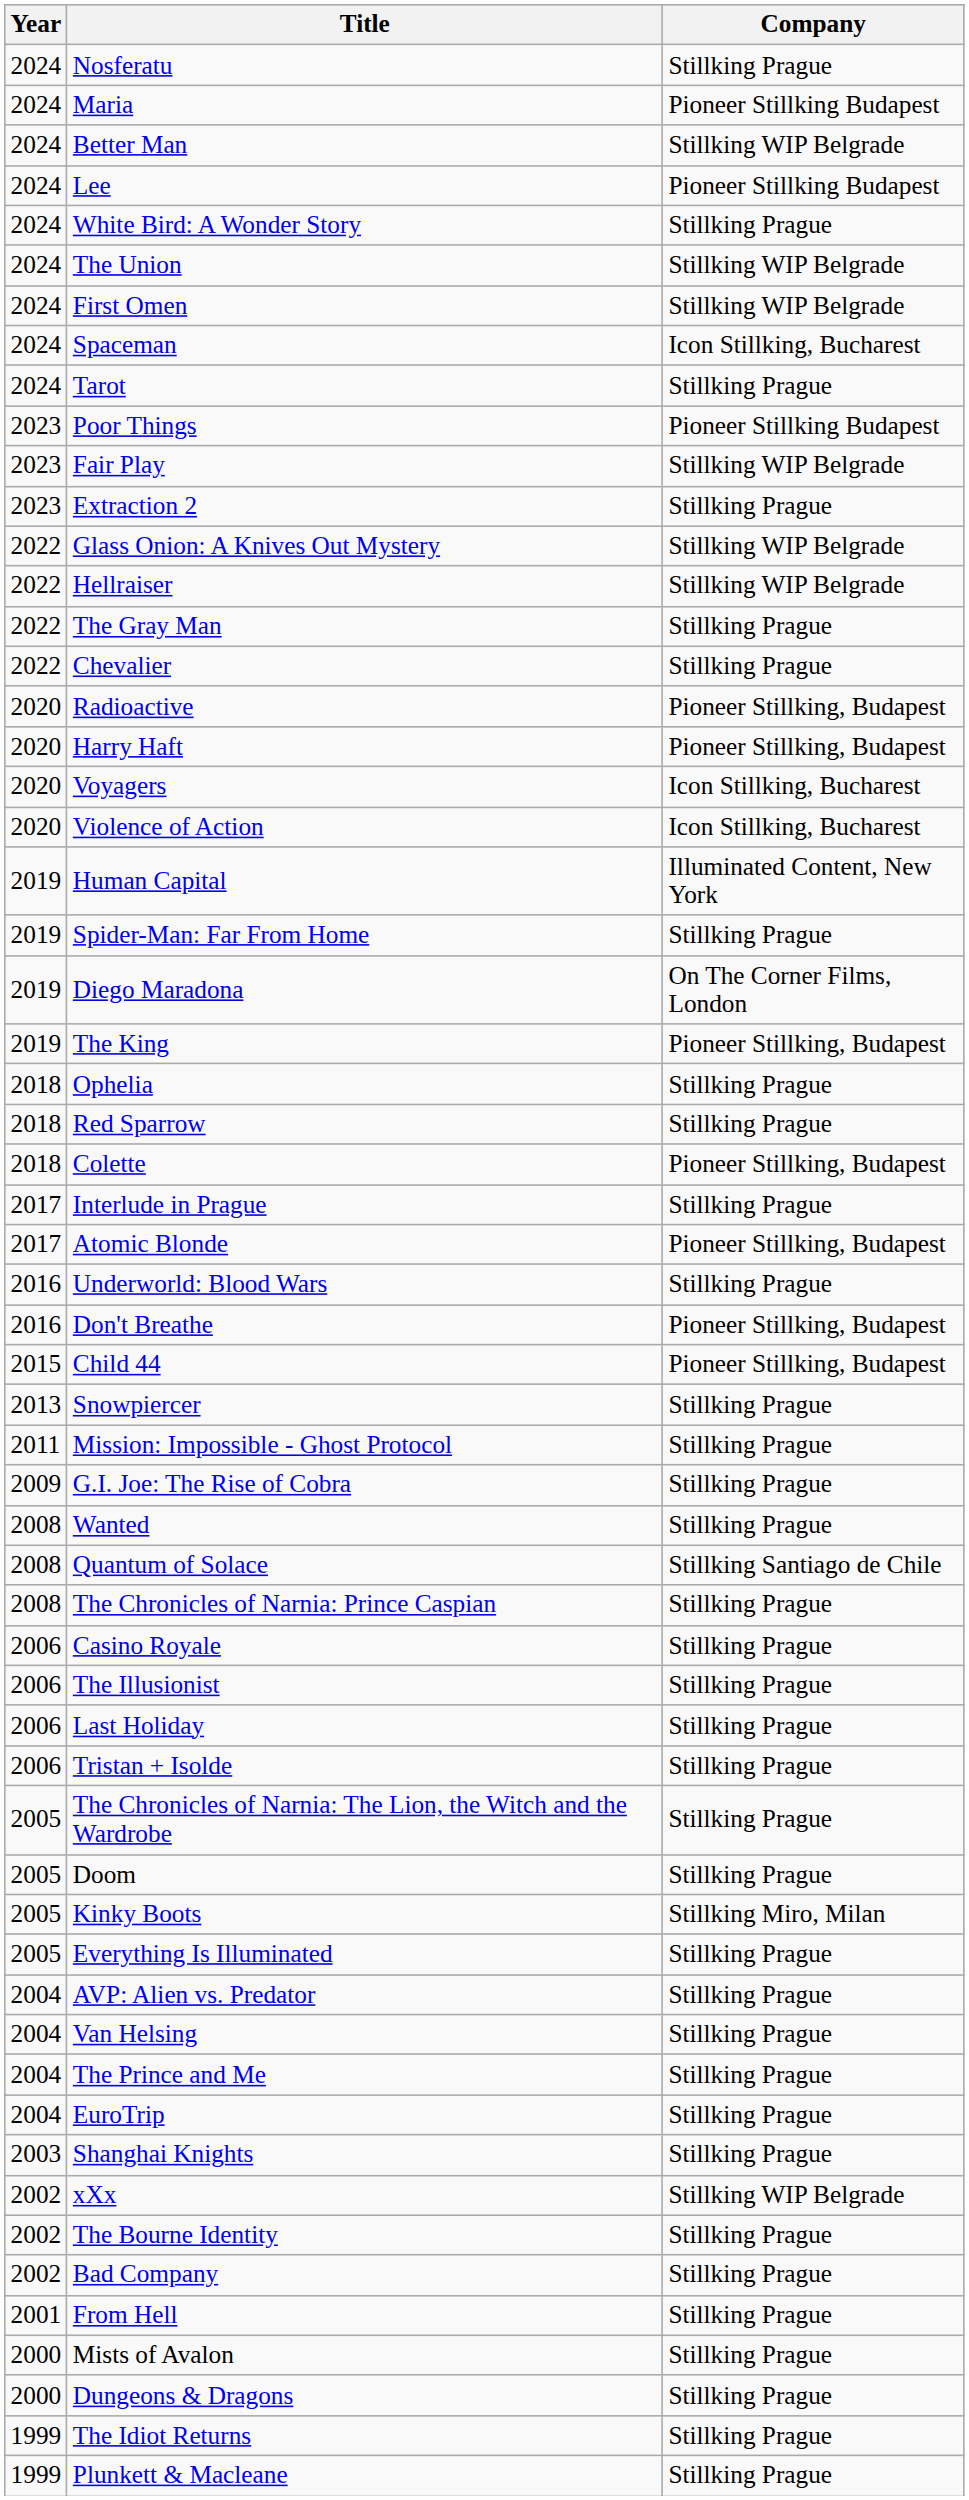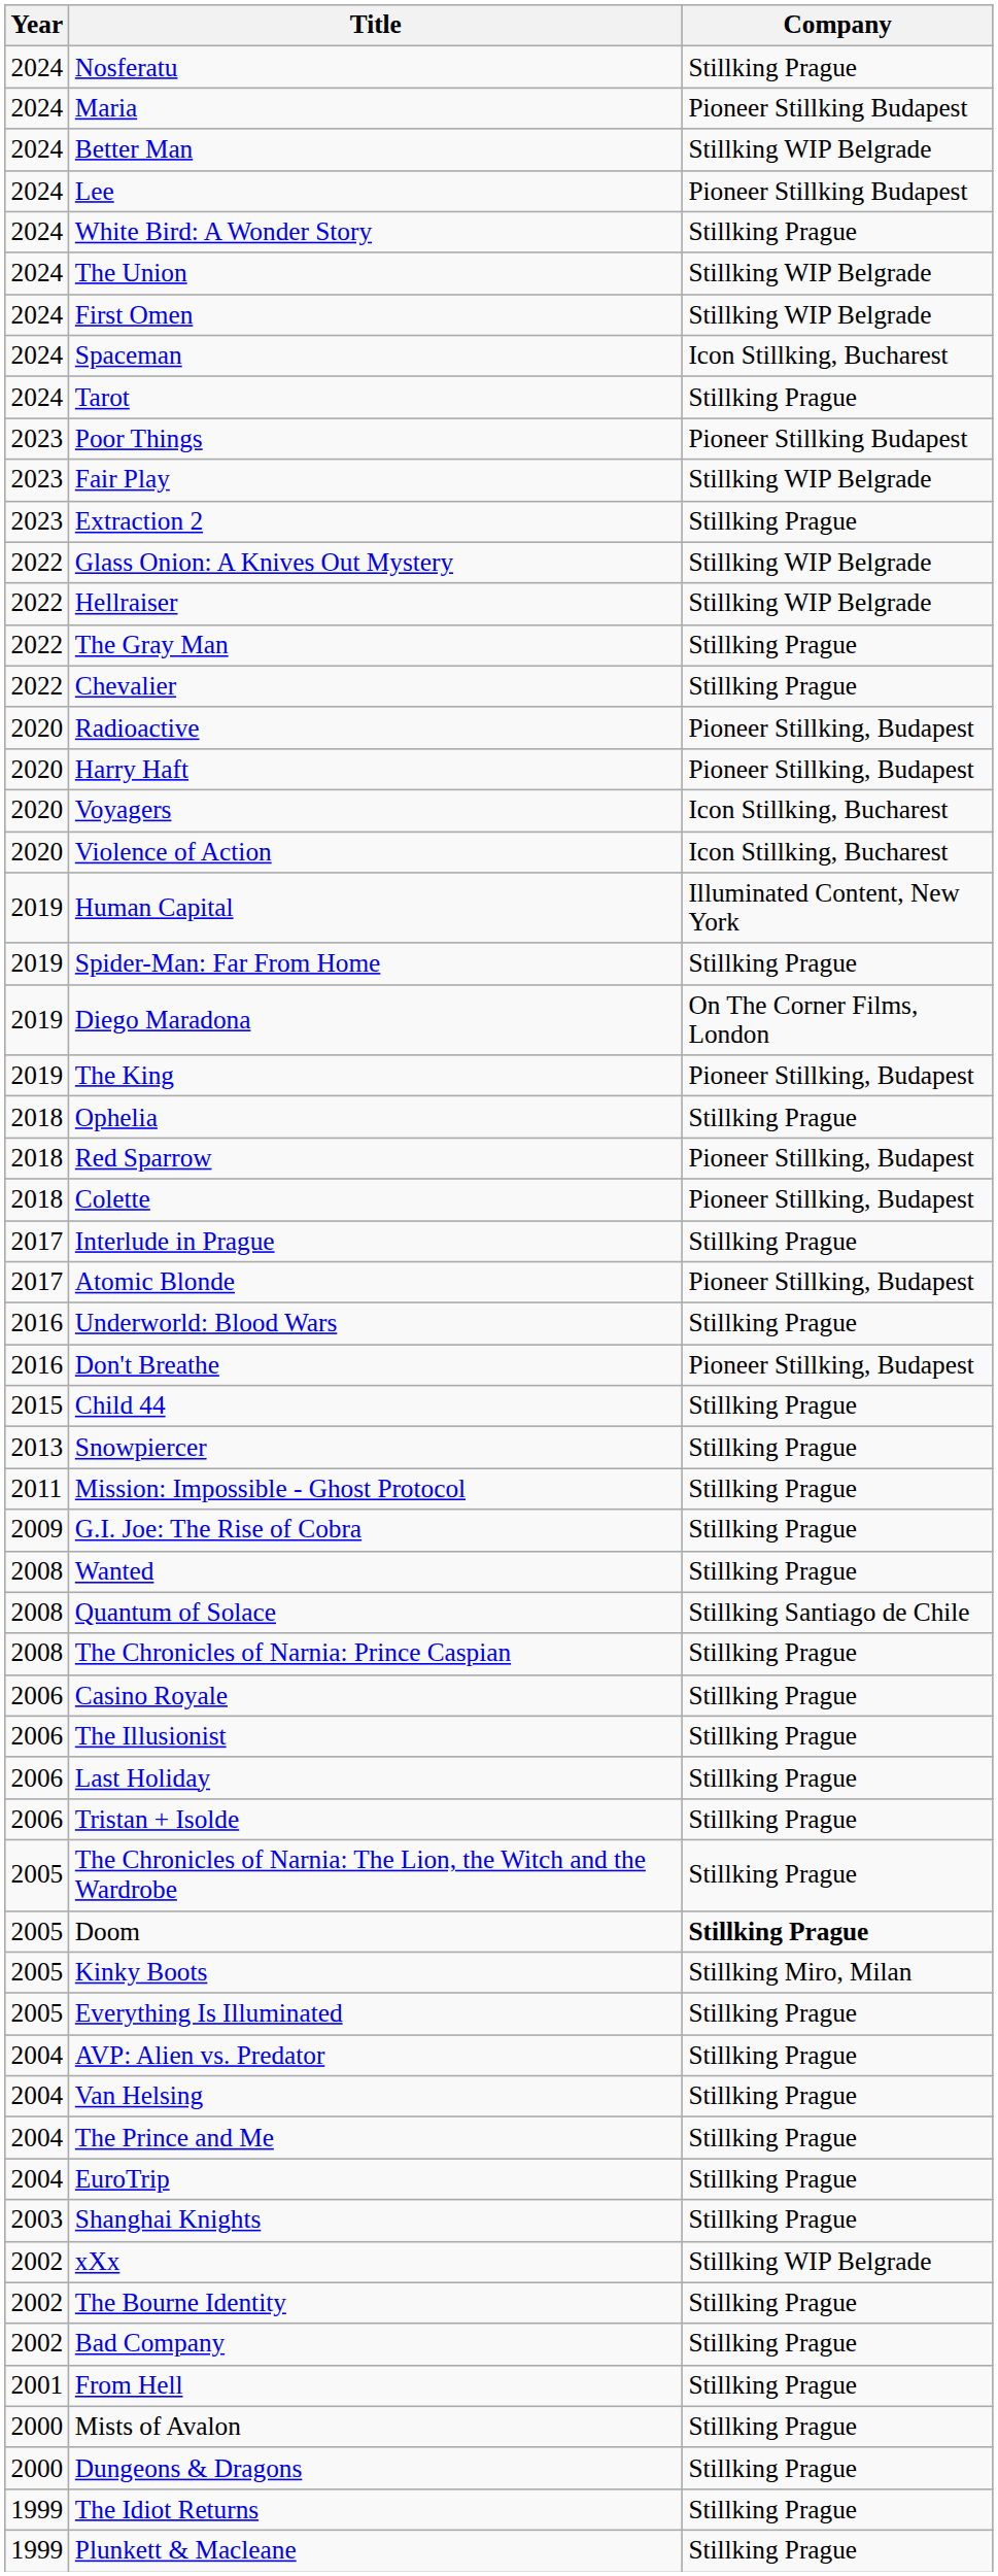 <table class="wikitable">
 <tr>
 <th>Year</th>
 <th>Title</th>
 <th>Company</th>
 </tr>
 <tr>
 <td>2024</td>
 <td><a href='#'>Nosferatu</a></td>
 <td>Stillking Prague</td>
 </tr>
 <tr>
 <td>2024</td>
 <td><a href='#'>Maria</a></td>
 <td>Pioneer Stillking Budapest</td>
 </tr>
 <tr>
 <td>2024</td>
 <td><a href='#'>Better Man</a></td>
 <td>Stillking WIP Belgrade</td>
 </tr>
 <tr>
 <td>2024</td>
 <td><a href='#'>Lee</a></td>
 <td>Pioneer Stillking Budapest</td>
 </tr>
 <tr>
 <td>2024</td>
 <td><a href='#'>White Bird: A Wonder Story</a></td>
 <td>Stillking Prague</td>
 </tr>
 <tr>
 <td>2024</td>
 <td><a href='#'>The Union</a></td>
 <td>Stillking WIP Belgrade</td>
 </tr>
 <tr>
 <td>2024</td>
 <td><a href='#'>First Omen</a></td>
 <td>Stillking WIP Belgrade</td>
 </tr>
 <tr>
 <td>2024</td>
 <td><a href='#'>Spaceman</a></td>
 <td>Icon Stillking, Bucharest</td>
 </tr>
 <tr>
 <td>2024</td>
 <td><a href='#'>Tarot</a></td>
 <td>Stillking Prague</td>
 </tr>
 <tr>
 <td>2023</td>
 <td><a href='#'>Poor Things</a></td>
 <td>Pioneer Stillking Budapest</td>
 </tr>
 <tr>
 <td>2023</td>
 <td><a href='#'>Fair Play</a></td>
 <td>Stillking WIP Belgrade</td>
 </tr>
 <tr>
 <td>2023</td>
 <td><a href='#'>Extraction 2</a></td>
 <td>Stillking Prague</td>
 </tr>
 <tr>
 <td>2022</td>
 <td><a href='#'>Glass Onion: A Knives Out Mystery</a></td>
 <td>Stillking WIP Belgrade</td>
 </tr>
 <tr>
 <td>2022</td>
 <td><a href='#'>Hellraiser</a></td>
 <td>Stillking WIP Belgrade</td>
 </tr>
 <tr>
 <td>2022</td>
 <td><a href='#'>The Gray Man</a></td>
 <td>Stillking Prague</td>
 </tr>
 <tr>
 <td>2022</td>
 <td><a href='#'>Chevalier</a></td>
 <td>Stillking Prague</td>
 </tr>
 <tr>
 <td>2020</td>
 <td><a href='#'>Radioactive</a></td>
 <td>Pioneer Stillking, Budapest</td>
 </tr>
 <tr>
 <td>2020</td>
 <td><a href='#'>Harry Haft</a></td>
 <td>Pioneer Stillking, Budapest</td>
 </tr>
 <tr>
 <td>2020</td>
 <td><a href='#'>Voyagers</a></td>
 <td>Icon Stillking, Bucharest</td>
 </tr>
 <tr>
 <td>2020</td>
 <td><a href='#'>Violence of Action</a></td>
 <td>Icon Stillking, Bucharest</td>
 </tr>
 <tr>
 <td>2019</td>
 <td><a href='#'>Human Capital</a></td>
 <td>Illuminated Content, New York</td>
 </tr>
 <tr>
 <td>2019</td>
 <td><a href='#'>Spider-Man: Far From Home</a></td>
 <td>Stillking Prague</td>
 </tr>
 <tr>
 <td>2019</td>
 <td><a href='#'>Diego Maradona</a></td>
 <td>On The Corner Films, London</td>
 </tr>
 <tr>
 <td>2019</td>
 <td><a href='#'>The King</a></td>
 <td>Pioneer Stillking, Budapest</td>
 </tr>
 <tr>
 <td>2018</td>
 <td><a href='#'>Ophelia</a></td>
 <td>Stillking Prague</td>
 </tr>
 <tr>
 <td>2018</td>
 <td><a href='#'>Red Sparrow</a></td>
-<td>Stillking Prague</td>
+<td>Pioneer Stillking, Budapest</td>
 </tr>
 <tr>
 <td>2018</td>
 <td><a href='#'>Colette</a></td>
 <td>Pioneer Stillking, Budapest</td>
 </tr>
 <tr>
 <td>2017</td>
 <td><a href='#'>Interlude in Prague</a></td>
 <td>Stillking Prague</td>
 </tr>
 <tr>
 <td>2017</td>
 <td><a href='#'>Atomic Blonde</a></td>
 <td>Pioneer Stillking, Budapest</td>
 </tr>
 <tr>
 <td>2016</td>
 <td><a href='#'>Underworld: Blood Wars</a></td>
 <td>Stillking Prague</td>
 </tr>
 <tr>
 <td>2016</td>
 <td><a href='#'>Don't Breathe</a></td>
 <td>Pioneer Stillking, Budapest</td>
 </tr>
 <tr>
 <td>2015</td>
 <td><a href='#'>Child 44</a></td>
-<td>Pioneer Stillking, Budapest</td>
+<td>Stillking Prague</td>
 </tr>
 <tr>
 <td>2013</td>
 <td><a href='#'>Snowpiercer</a></td>
 <td>Stillking Prague</td>
 </tr>
 <tr>
 <td>2011</td>
 <td><a href='#'>Mission: Impossible - Ghost Protocol</a></td>
 <td>Stillking Prague</td>
 </tr>
 <tr>
 <td>2009</td>
 <td><a href='#'>G.I. Joe: The Rise of Cobra</a></td>
 <td>Stillking Prague</td>
 </tr>
 <tr>
 <td>2008</td>
 <td><a href='#'>Wanted</a></td>
 <td>Stillking Prague</td>
 </tr>
 <tr>
 <td>2008</td>
 <td><a href='#'>Quantum of Solace</a></td>
 <td>Stillking Santiago de Chile</td>
 </tr>
 <tr>
 <td>2008</td>
 <td><a href='#'>The Chronicles of Narnia: Prince Caspian</a></td>
 <td>Stillking Prague</td>
 </tr>
 <tr>
 <td>2006</td>
 <td><a href='#'>Casino Royale</a></td>
 <td>Stillking Prague</td>
 </tr>
 <tr>
 <td>2006</td>
 <td><a href='#'>The Illusionist</a></td>
 <td>Stillking Prague</td>
 </tr>
 <tr>
 <td>2006</td>
 <td><a href='#'>Last Holiday</a></td>
 <td>Stillking Prague</td>
 </tr>
 <tr>
 <td>2006</td>
 <td><a href='#'>Tristan + Isolde</a></td>
 <td>Stillking Prague</td>
 </tr>
 <tr>
 <td>2005</td>
 <td><a href='#'>The Chronicles of Narnia: The Lion, the Witch and the Wardrobe</a></td>
 <td>Stillking Prague</td>
 </tr>
 <tr>
 <td>2005</td>
 <td>Doom</td>
-<td>Stillking Prague</td>
+<td><strong>Stillking Prague</strong></td>
 </tr>
 <tr>
 <td>2005</td>
 <td><a href='#'>Kinky Boots</a></td>
 <td>Stillking Miro, Milan</td>
 </tr>
 <tr>
 <td>2005</td>
 <td><a href='#'>Everything Is Illuminated</a></td>
 <td>Stillking Prague</td>
 </tr>
 <tr>
 <td>2004</td>
 <td><a href='#'>AVP: Alien vs. Predator</a></td>
 <td>Stillking Prague</td>
 </tr>
 <tr>
 <td>2004</td>
 <td><a href='#'>Van Helsing</a></td>
 <td>Stillking Prague</td>
 </tr>
 <tr>
 <td>2004</td>
 <td><a href='#'>The Prince and Me</a></td>
 <td>Stillking Prague</td>
 </tr>
 <tr>
 <td>2004</td>
 <td><a href='#'>EuroTrip</a></td>
 <td>Stillking Prague</td>
 </tr>
 <tr>
 <td>2003</td>
 <td><a href='#'>Shanghai Knights</a></td>
 <td>Stillking Prague</td>
 </tr>
 <tr>
 <td>2002</td>
 <td><a href='#'>xXx</a></td>
 <td>Stillking WIP Belgrade</td>
 </tr>
 <tr>
 <td>2002</td>
 <td><a href='#'>The Bourne Identity</a></td>
 <td>Stillking Prague</td>
 </tr>
 <tr>
 <td>2002</td>
 <td><a href='#'>Bad Company</a></td>
 <td>Stillking Prague</td>
 </tr>
 <tr>
 <td>2001</td>
 <td><a href='#'>From Hell</a></td>
 <td>Stillking Prague</td>
 </tr>
 <tr>
 <td>2000</td>
 <td>Mists of Avalon</td>
 <td>Stillking Prague</td>
 </tr>
 <tr>
 <td>2000</td>
 <td><a href='#'>Dungeons & Dragons</a></td>
 <td>Stillking Prague</td>
 </tr>
 <tr>
 <td>1999</td>
 <td><a href='#'>The Idiot Returns</a></td>
 <td>Stillking Prague</td>
 </tr>
 <tr>
 <td>1999</td>
 <td><a href='#'>Plunkett & Macleane</a></td>
 <td>Stillking Prague</td>
 </tr>
 </table>
